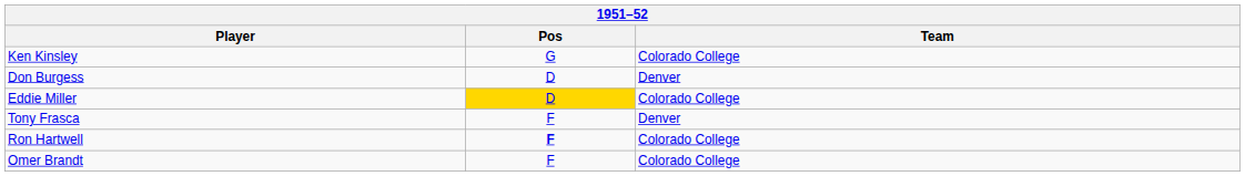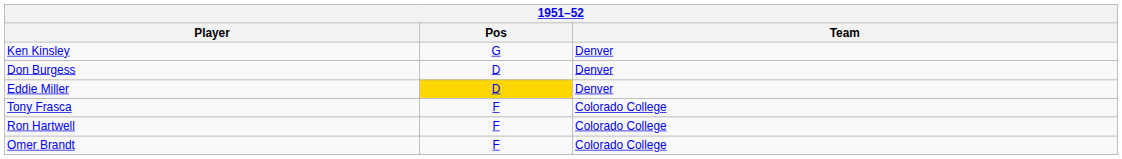 <table class="wikitable" width=95%>
 <tr>
 <th colspan=3><a href='#'>1951–52</a></th>
 </tr>
 <tr>
 <th>Player</th>
 <th>Pos</th>
 <th>Team</th>
 </tr>
 <tr>
 <td><a href='#'>Ken Kinsley</a></td>
 <td align=center><a href='#'>G</a></td>
-<td><a href='#'>Colorado College</a></td>
+<td><a href='#'>Denver</a></td>
 </tr>
 <tr>
 <td><a href='#'>Don Burgess</a></td>
 <td align=center><a href='#'>D</a></td>
 <td><a href='#'>Denver</a></td>
 </tr>
 <tr>
 <td><a href='#'>Eddie Miller</a></td>
 <td align=center style="background: gold;"><a href='#'>D</a></td>
-<td><a href='#'>Colorado College</a></td>
+<td><a href='#'>Denver</a></td>
 </tr>
 <tr>
 <td><a href='#'>Tony Frasca</a></td>
 <td align=center><a href='#'>F</a></td>
-<td><a href='#'>Denver</a></td>
+<td><a href='#'>Colorado College</a></td>
 </tr>
 <tr>
 <td><a href='#'>Ron Hartwell</a></td>
-<td align=center><strong><a href='#'>F</a></strong></td>
+<td align=center><a href='#'>F</a></td>
 <td><a href='#'>Colorado College</a></td>
 </tr>
 <tr>
 <td><a href='#'>Omer Brandt</a></td>
 <td align=center><a href='#'>F</a></td>
 <td><a href='#'>Colorado College</a></td>
 </tr>
 </table>
